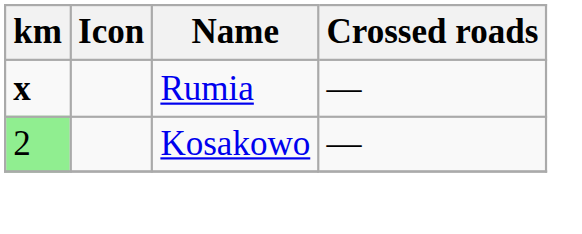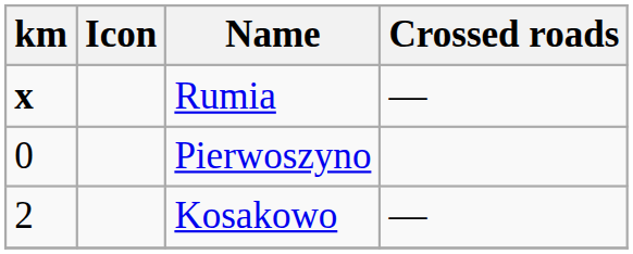 <table class=wikitable>
 <tr>
 <th>km</th>
 <th>Icon</th>
 <th>Name</th>
 <th>Crossed roads</th>
 </tr>
 <tr>
 <td><strong>x</strong></td>
 <td></td>
 <td> <a href='#'>Rumia</a></td>
 <td>—</td>
 </tr>
 <tr>
-<td style="background: lightgreen;">2</td>
+<td>0</td>
+<td></td>
+<td><a href='#'>Pierwoszyno</a></td>
+<td></td>
+</tr>
+<tr>
+<td>2</td>
 <td></td>
 <td><a href='#'>Kosakowo</a></td>
 <td>—</td>
 </tr>
 <tr>
 </tr>
 </table>
